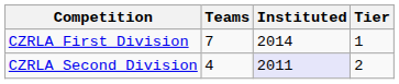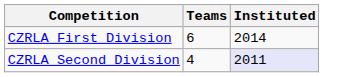 <table class="wikitable">
 <tr>
 <th>Competition</th>
 <th>Teams</th>
 <th>Instituted</th>
-<th>Tier</th>
 </tr>
 <tr>
 <td><a href='#'>CZRLA First Division</a></td>
-<td>7</td>
+<td>6</td>
 <td>2014</td>
-<td>1</td>
 </tr>
 <tr>
 <td><a href='#'>CZRLA Second Division</a></td>
 <td>4</td>
 <td style="background: lavender;">2011</td>
-<td>2</td>
 </tr>
 </table>
